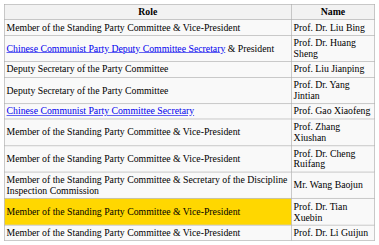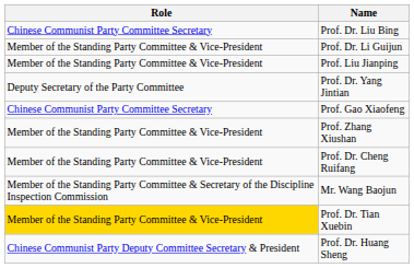 <table class="wikitable">
 <tr>
 <th>Role</th>
 <th>Name</th>
 </tr>
 <tr>
-<td>Member of the Standing Party Committee & Vice-President</td>
+<td><a href='#'>Chinese Communist Party Committee Secretary</a></td>
 <td>Prof. Dr. Liu Bing</td>
 </tr>
 <tr>
-<td><a href='#'>Chinese Communist Party Deputy Committee Secretary</a> & President</td>
-<td>Prof. Dr. Huang Sheng</td>
+<td>Member of the Standing Party Committee & Vice-President</td>
+<td>Prof. Dr. Li Guijun</td>
 </tr>
 <tr>
-<td>Deputy Secretary of the Party Committee</td>
+<td>Member of the Standing Party Committee & Vice-President</td>
 <td>Prof. Liu Jianping</td>
 </tr>
 <tr>
 <td>Deputy Secretary of the Party Committee</td>
 <td>Prof. Dr. Yang Jintian</td>
 </tr>
 <tr>
 <td><a href='#'>Chinese Communist Party Committee Secretary</a></td>
 <td>Prof. Gao Xiaofeng</td>
 </tr>
 <tr>
 <td>Member of the Standing Party Committee & Vice-President</td>
 <td>Prof. Zhang Xiushan</td>
 </tr>
 <tr>
 <td>Member of the Standing Party Committee & Vice-President</td>
 <td>Prof. Dr. Cheng Ruifang</td>
 </tr>
 <tr>
 <td>Member of the Standing Party Committee & Secretary of the Discipline Inspection Commission</td>
 <td>Mr. Wang Baojun</td>
 </tr>
 <tr>
 <td style="background: gold;">Member of the Standing Party Committee & Vice-President</td>
 <td>Prof. Dr. Tian Xuebin</td>
 </tr>
 <tr>
-<td>Member of the Standing Party Committee & Vice-President</td>
-<td>Prof. Dr. Li Guijun</td>
+<td><a href='#'>Chinese Communist Party Deputy Committee Secretary</a> & President</td>
+<td>Prof. Dr. Huang Sheng</td>
 </tr>
 </table>
